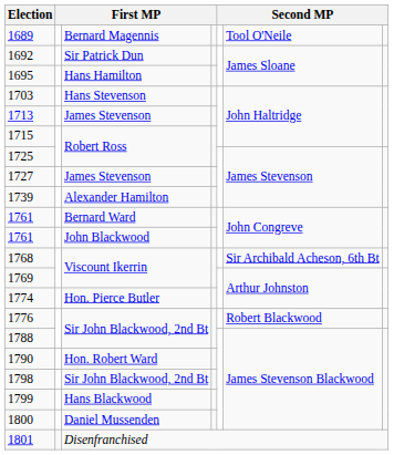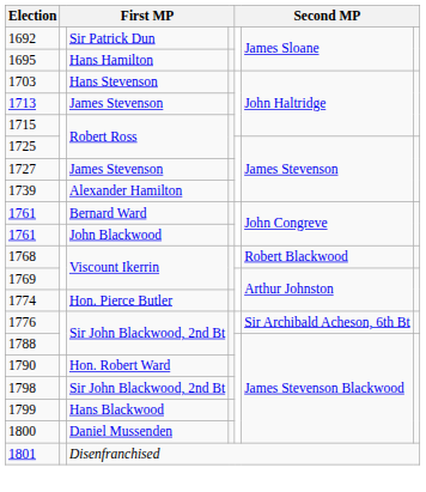 <table class="wikitable">
 <tr>
 <th>Election</th>
 <th colspan=3>First MP</th>
 <th colspan=3>Second MP</th>
-</tr>
-<tr>
-<td><a href='#'>1689</a></td>
-<td style="background-color: white"></td>
-<td><a href='#'>Bernard Magennis</a></td>
-<td></td>
-<td style="background-color: white"></td>
-<td><a href='#'>Tool O'Neile</a></td>
-<td></td>
 </tr>
 <tr>
 <td>1692</td>
 <td style="background-color: white"></td>
 <td><a href='#'>Sir Patrick Dun</a> </td>
 <td></td>
 <td rowspan="2" style="background-color: white"></td>
 <td rowspan="2"><a href='#'>James Sloane</a></td>
 <td rowspan="2"></td>
 </tr>
 <tr>
 <td>1695</td>
 <td style="background-color: white"></td>
 <td><a href='#'>Hans Hamilton</a></td>
 <td></td>
 </tr>
 <tr>
 <td>1703</td>
 <td style="background-color: white"></td>
 <td><a href='#'>Hans Stevenson</a></td>
 <td></td>
 <td rowspan="3" style="background-color: white"></td>
 <td rowspan="3"><a href='#'>John Haltridge</a></td>
 <td rowspan="3"></td>
 </tr>
 <tr>
 <td><a href='#'>1713</a></td>
 <td style="background-color: white"></td>
 <td><a href='#'>James Stevenson</a></td>
 <td></td>
 </tr>
 <tr>
 <td>1715</td>
 <td rowspan="2" style="background-color: white"></td>
 <td rowspan="2"><a href='#'>Robert Ross</a></td>
 <td rowspan="2"></td>
 </tr>
 <tr>
 <td>1725</td>
 <td rowspan="3" style="background-color: white"></td>
 <td rowspan="3"><a href='#'>James Stevenson</a></td>
 <td rowspan="3"></td>
 </tr>
 <tr>
 <td>1727</td>
 <td style="background-color: white"></td>
 <td><a href='#'>James Stevenson</a></td>
 <td></td>
 </tr>
 <tr>
 <td>1739</td>
 <td style="background-color: white"></td>
 <td><a href='#'>Alexander Hamilton</a></td>
 <td></td>
 </tr>
 <tr>
 <td><a href='#'>1761</a></td>
 <td style="background-color: white"></td>
 <td><a href='#'>Bernard Ward</a></td>
 <td></td>
 <td rowspan="2" style="background-color: white"></td>
 <td rowspan="2"><a href='#'>John Congreve</a></td>
 <td rowspan="2"></td>
 </tr>
 <tr>
 <td><a href='#'>1761</a></td>
 <td style="background-color: white"></td>
 <td><a href='#'>John Blackwood</a></td>
 <td></td>
 </tr>
 <tr>
 <td>1768</td>
 <td rowspan="2" style="background-color: white"></td>
 <td rowspan="2"><a href='#'>Viscount Ikerrin</a></td>
 <td rowspan="2"></td>
 <td style="background-color: white"></td>
-<td><a href='#'>Sir Archibald Acheson, 6th Bt</a></td>
+<td><a href='#'>Robert Blackwood</a></td>
 <td></td>
 </tr>
 <tr>
 <td>1769</td>
 <td rowspan="2" style="background-color: white"></td>
 <td rowspan="2"><a href='#'>Arthur Johnston</a></td>
 <td rowspan="2"></td>
 </tr>
 <tr>
 <td>1774</td>
 <td style="background-color: white"></td>
 <td><a href='#'>Hon. Pierce Butler</a></td>
 <td></td>
 </tr>
 <tr>
 <td>1776</td>
 <td rowspan="2" style="background-color: white"></td>
 <td rowspan="2"><a href='#'>Sir John Blackwood, 2nd Bt</a></td>
 <td rowspan="2"></td>
 <td style="background-color: white"></td>
-<td><a href='#'>Robert Blackwood</a></td>
+<td><a href='#'>Sir Archibald Acheson, 6th Bt</a></td>
 <td></td>
 </tr>
 <tr>
 <td>1788</td>
 <td rowspan="5" style="background-color: white"></td>
 <td rowspan="5"><a href='#'>James Stevenson Blackwood</a></td>
 <td rowspan="5"></td>
 </tr>
 <tr>
 <td>1790</td>
 <td style="background-color: white"></td>
 <td><a href='#'>Hon. Robert Ward</a></td>
 <td></td>
 </tr>
 <tr>
 <td>1798</td>
 <td style="background-color: white"></td>
 <td><a href='#'>Sir John Blackwood, 2nd Bt</a></td>
 <td></td>
 </tr>
 <tr>
 <td>1799</td>
 <td style="background-color: white"></td>
 <td><a href='#'>Hans Blackwood</a></td>
 <td></td>
 </tr>
 <tr>
 <td>1800</td>
 <td style="background-color: white"></td>
 <td><a href='#'>Daniel Mussenden</a></td>
 <td></td>
 </tr>
 <tr>
 <td><a href='#'>1801</a></td>
 <td></td>
 <td colspan="5"><em>Disenfranchised</em></td>
 </tr>
 </table>
